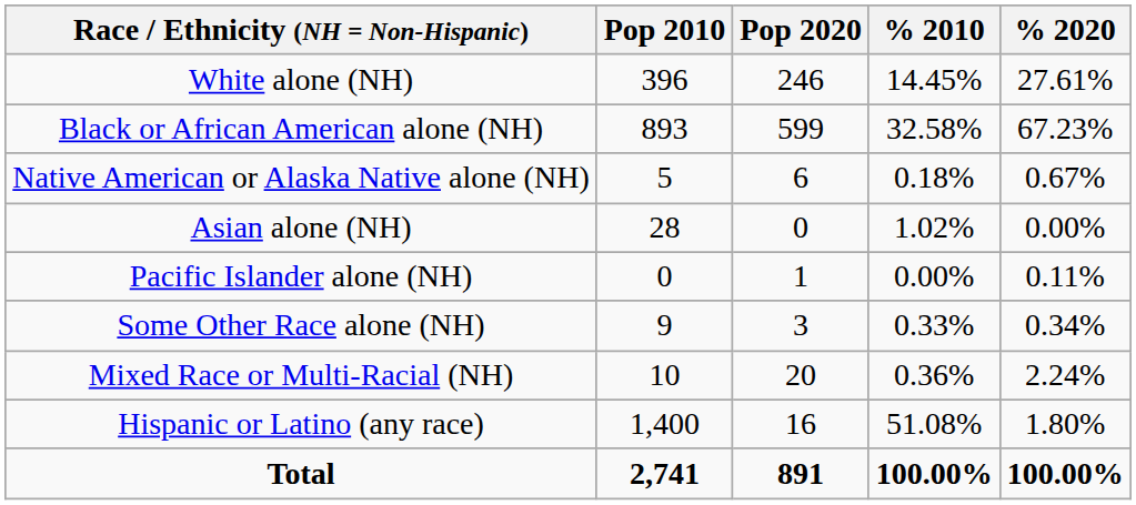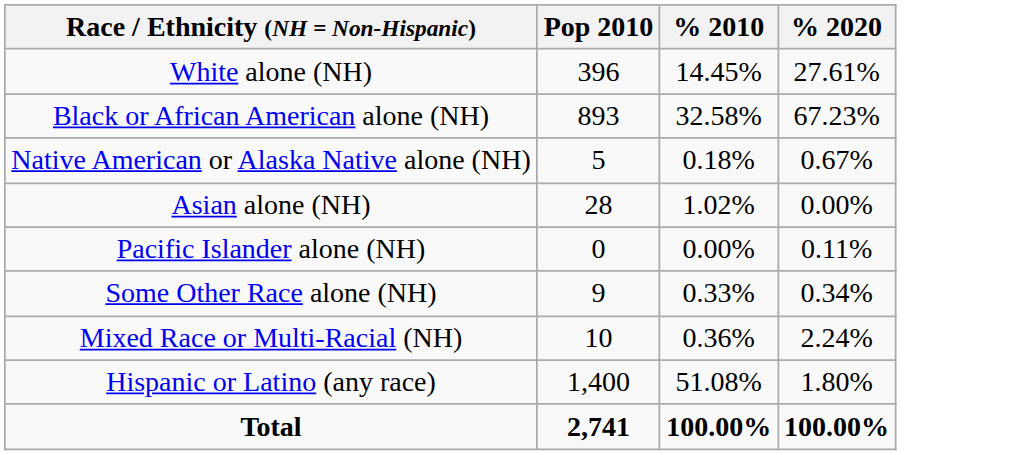 <table class="wikitable" style="text-align:center;">
 <tr>
 <th>Race / Ethnicity <small>(<em>NH = Non-Hispanic</em>)</small></th>
 <th>Pop 2010</th>
-<th>Pop 2020</th>
 <th>% 2010</th>
 <th>% 2020</th>
 </tr>
 <tr>
 <td><a href='#'>White</a> alone (NH)</td>
 <td>396</td>
-<td>246</td>
 <td>14.45%</td>
 <td>27.61%</td>
 </tr>
 <tr>
 <td><a href='#'>Black or African American</a> alone (NH)</td>
 <td>893</td>
-<td>599</td>
 <td>32.58%</td>
 <td>67.23%</td>
 </tr>
 <tr>
 <td><a href='#'>Native American</a> or <a href='#'>Alaska Native</a> alone (NH)</td>
 <td>5</td>
-<td>6</td>
 <td>0.18%</td>
 <td>0.67%</td>
 </tr>
 <tr>
 <td><a href='#'>Asian</a> alone (NH)</td>
 <td>28</td>
-<td>0</td>
 <td>1.02%</td>
 <td>0.00%</td>
 </tr>
 <tr>
 <td><a href='#'>Pacific Islander</a> alone (NH)</td>
 <td>0</td>
-<td>1</td>
 <td>0.00%</td>
 <td>0.11%</td>
 </tr>
 <tr>
 <td><a href='#'>Some Other Race</a> alone (NH)</td>
 <td>9</td>
-<td>3</td>
 <td>0.33%</td>
 <td>0.34%</td>
 </tr>
 <tr>
 <td><a href='#'>Mixed Race or Multi-Racial</a> (NH)</td>
 <td>10</td>
-<td>20</td>
 <td>0.36%</td>
 <td>2.24%</td>
 </tr>
 <tr>
 <td><a href='#'>Hispanic or Latino</a> (any race)</td>
 <td>1,400</td>
-<td>16</td>
 <td>51.08%</td>
 <td>1.80%</td>
 </tr>
 <tr>
 <td><strong>Total</strong></td>
 <td><strong>2,741</strong></td>
-<td><strong>891</strong></td>
 <td><strong>100.00%</strong></td>
 <td><strong>100.00%</strong></td>
 </tr>
 </table>
